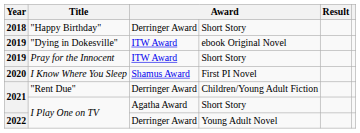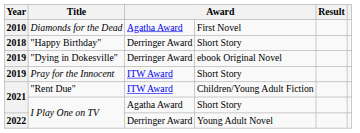 <table class="wikitable sortable">
 <tr>
 <th>Year</th>
 <th>Title</th>
 <th colspan="2">Award</th>
 <th>Result</th>
 <th></th>
+</tr>
+<tr>
+<th>2010</th>
+<td><em>Diamonds for the Dead</em></td>
+<td><a href='#'>Agatha Award</a></td>
+<td>First Novel</td>
+<td></td>
+<td></td>
 </tr>
 <tr>
 <th>2018</th>
 <td>"Happy Birthday"</td>
 <td>Derringer Award</td>
 <td>Short Story</td>
 <td></td>
 <td></td>
 </tr>
 <tr>
 <th>2019</th>
 <td>"Dying in Dokesville"</td>
-<td><a href='#'>ITW Award</a></td>
+<td>Derringer Award</td>
 <td>ebook Original Novel</td>
 <td></td>
 <td></td>
 </tr>
 <tr>
 <th>2019</th>
 <td><em>Pray for the Innocent</em></td>
 <td><a href='#'>ITW Award</a></td>
 <td>Short Story</td>
 <td></td>
 <td></td>
 </tr>
 <tr>
-<th>2020</th>
-<td><em>I Know Where You Sleep</em></td>
-<td><a href='#'>Shamus Award</a></td>
-<td>First PI Novel</td>
-<td></td>
-<td></td>
-</tr>
-<tr>
 <th rowspan="2">2021</th>
 <td>"Rent Due"</td>
-<td>Derringer Award</td>
+<td><a href='#'>ITW Award</a></td>
 <td>Children/Young Adult Fiction</td>
 <td></td>
 <td></td>
 </tr>
 <tr>
 <td rowspan="2"><em>I Play One on TV</em></td>
 <td>Agatha Award</td>
 <td>Short Story</td>
 <td></td>
 <td></td>
 </tr>
 <tr>
 <th>2022</th>
 <td>Derringer Award</td>
 <td>Young Adult Novel</td>
 <td></td>
 <td></td>
 </tr>
 </table>
